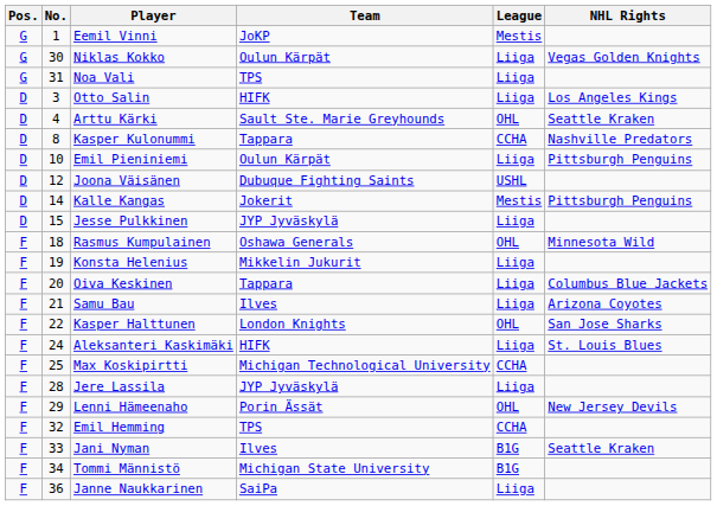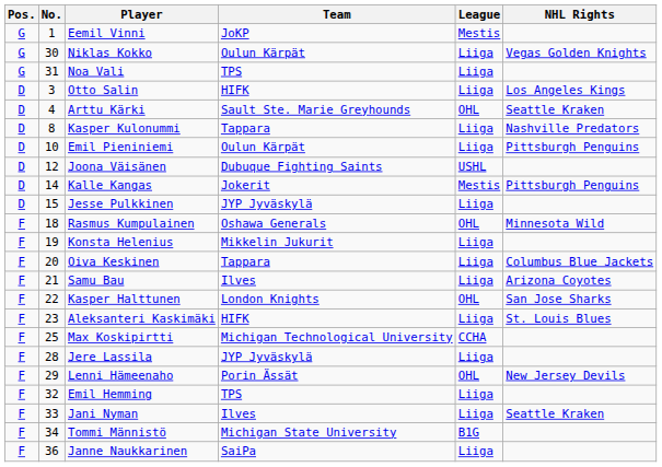 <table class="wikitable sortable">
 <tr>
 <th>Pos.</th>
 <th>No.</th>
 <th>Player</th>
 <th>Team</th>
 <th>League</th>
 <th>NHL Rights</th>
 </tr>
 <tr>
 <td style="text-align:center;"><a href='#'>G</a></td>
 <td style="text-align:center;">1</td>
 <td><a href='#'>Eemil Vinni</a></td>
 <td> <a href='#'>JoKP</a></td>
 <td> <a href='#'>Mestis</a></td>
 <td></td>
 </tr>
 <tr>
 <td style="text-align:center;"><a href='#'>G</a></td>
 <td style="text-align:center;">30</td>
 <td><a href='#'>Niklas Kokko</a></td>
 <td> <a href='#'>Oulun Kärpät</a></td>
 <td> <a href='#'>Liiga</a></td>
 <td><a href='#'>Vegas Golden Knights</a></td>
 </tr>
 <tr>
 <td style="text-align:center;"><a href='#'>G</a></td>
 <td style="text-align:center;">31</td>
 <td><a href='#'>Noa Vali</a></td>
 <td> <a href='#'>TPS</a></td>
 <td> <a href='#'>Liiga</a></td>
 <td></td>
 </tr>
 <tr>
 <td style="text-align:center;"><a href='#'>D</a></td>
 <td style="text-align:center;">3</td>
 <td><a href='#'>Otto Salin</a></td>
 <td> <a href='#'>HIFK</a></td>
 <td> <a href='#'>Liiga</a></td>
 <td><a href='#'>Los Angeles Kings</a></td>
 </tr>
 <tr>
 <td style="text-align:center;"><a href='#'>D</a></td>
 <td style="text-align:center;">4</td>
 <td><a href='#'>Arttu Kärki</a></td>
 <td> <a href='#'>Sault Ste. Marie Greyhounds</a></td>
 <td> <a href='#'>OHL</a></td>
 <td><a href='#'>Seattle Kraken</a></td>
 </tr>
 <tr>
 <td style="text-align:center;"><a href='#'>D</a></td>
 <td style="text-align:center;">8</td>
 <td><a href='#'>Kasper Kulonummi</a></td>
 <td> <a href='#'>Tappara</a></td>
-<td> <a href='#'>CCHA</a></td>
+<td> <a href='#'>Liiga</a></td>
 <td><a href='#'>Nashville Predators</a></td>
 </tr>
 <tr>
 <td style="text-align:center;"><a href='#'>D</a></td>
 <td style="text-align:center;">10</td>
 <td><a href='#'>Emil Pieniniemi</a></td>
 <td> <a href='#'>Oulun Kärpät</a></td>
 <td> <a href='#'>Liiga</a></td>
 <td><a href='#'>Pittsburgh Penguins</a></td>
 </tr>
 <tr>
 <td style="text-align:center;"><a href='#'>D</a></td>
 <td style="text-align:center;">12</td>
 <td><a href='#'>Joona Väisänen</a></td>
 <td> <a href='#'>Dubuque Fighting Saints</a></td>
 <td> <a href='#'>USHL</a></td>
 <td></td>
 </tr>
 <tr>
 <td style="text-align:center;"><a href='#'>D</a></td>
 <td style="text-align:center;">14</td>
 <td><a href='#'>Kalle Kangas</a></td>
 <td> <a href='#'>Jokerit</a></td>
 <td> <a href='#'>Mestis</a></td>
 <td><a href='#'>Pittsburgh Penguins</a></td>
 </tr>
 <tr>
 <td style="text-align:center;"><a href='#'>D</a></td>
 <td style="text-align:center;">15</td>
 <td><a href='#'>Jesse Pulkkinen</a></td>
 <td> <a href='#'>JYP Jyväskylä</a></td>
 <td> <a href='#'>Liiga</a></td>
 <td></td>
 </tr>
 <tr>
 <td style="text-align:center;"><a href='#'>F</a></td>
 <td style="text-align:center;">18</td>
 <td><a href='#'>Rasmus Kumpulainen</a></td>
 <td> <a href='#'>Oshawa Generals</a></td>
 <td> <a href='#'>OHL</a></td>
 <td><a href='#'>Minnesota Wild</a></td>
 </tr>
 <tr>
 <td style="text-align:center;"><a href='#'>F</a></td>
 <td style="text-align:center;">19</td>
 <td><a href='#'>Konsta Helenius</a></td>
 <td> <a href='#'>Mikkelin Jukurit</a></td>
 <td> <a href='#'>Liiga</a></td>
 <td></td>
 </tr>
 <tr>
 <td style="text-align:center;"><a href='#'>F</a></td>
 <td style="text-align:center;">20</td>
 <td><a href='#'>Oiva Keskinen</a></td>
 <td> <a href='#'>Tappara</a></td>
 <td> <a href='#'>Liiga</a></td>
 <td><a href='#'>Columbus Blue Jackets</a></td>
 </tr>
 <tr>
 <td style="text-align:center;"><a href='#'>F</a></td>
 <td style="text-align:center;">21</td>
 <td><a href='#'>Samu Bau</a></td>
 <td> <a href='#'>Ilves</a></td>
 <td> <a href='#'>Liiga</a></td>
 <td><a href='#'>Arizona Coyotes</a></td>
 </tr>
 <tr>
 <td style="text-align:center;"><a href='#'>F</a></td>
 <td style="text-align:center;">22</td>
 <td><a href='#'>Kasper Halttunen</a></td>
 <td> <a href='#'>London Knights</a></td>
 <td> <a href='#'>OHL</a></td>
 <td><a href='#'>San Jose Sharks</a></td>
 </tr>
 <tr>
 <td style="text-align:center;"><a href='#'>F</a></td>
-<td style="text-align:center;">24</td>
+<td style="text-align:center;">23</td>
 <td><a href='#'>Aleksanteri Kaskimäki</a></td>
 <td> <a href='#'>HIFK</a></td>
 <td> <a href='#'>Liiga</a></td>
 <td><a href='#'>St. Louis Blues</a></td>
 </tr>
 <tr>
 <td style="text-align:center;"><a href='#'>F</a></td>
 <td style="text-align:center;">25</td>
 <td><a href='#'>Max Koskipirtti</a></td>
 <td> <a href='#'>Michigan Technological University</a></td>
 <td> <a href='#'>CCHA</a></td>
 <td></td>
 </tr>
 <tr>
 <td style="text-align:center;"><a href='#'>F</a></td>
 <td style="text-align:center;">28</td>
 <td><a href='#'>Jere Lassila</a></td>
 <td> <a href='#'>JYP Jyväskylä</a></td>
 <td> <a href='#'>Liiga</a></td>
 <td></td>
 </tr>
 <tr>
 <td style="text-align:center;"><a href='#'>F</a></td>
 <td style="text-align:center;">29</td>
 <td><a href='#'>Lenni Hämeenaho</a></td>
 <td> <a href='#'>Porin Ässät</a></td>
 <td> <a href='#'>OHL</a></td>
 <td><a href='#'>New Jersey Devils</a></td>
 </tr>
 <tr>
 <td style="text-align:center;"><a href='#'>F</a></td>
 <td style="text-align:center;">32</td>
 <td><a href='#'>Emil Hemming</a></td>
 <td> <a href='#'>TPS</a></td>
-<td> <a href='#'>CCHA</a></td>
+<td> <a href='#'>Liiga</a></td>
 <td></td>
 </tr>
 <tr>
 <td style="text-align:center;"><a href='#'>F</a></td>
 <td style="text-align:center;">33</td>
 <td><a href='#'>Jani Nyman</a></td>
 <td> <a href='#'>Ilves</a></td>
-<td> <a href='#'>B1G</a></td>
+<td> <a href='#'>Liiga</a></td>
 <td><a href='#'>Seattle Kraken</a></td>
 </tr>
 <tr>
 <td style="text-align:center;"><a href='#'>F</a></td>
 <td style="text-align:center;">34</td>
 <td><a href='#'>Tommi Männistö</a></td>
 <td> <a href='#'>Michigan State University</a></td>
 <td> <a href='#'>B1G</a></td>
 <td></td>
 </tr>
 <tr>
 <td style="text-align:center;"><a href='#'>F</a></td>
 <td style="text-align:center;">36</td>
 <td><a href='#'>Janne Naukkarinen</a></td>
 <td> <a href='#'>SaiPa</a></td>
 <td> <a href='#'>Liiga</a></td>
 <td></td>
 </tr>
 </table>
